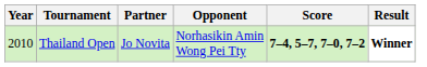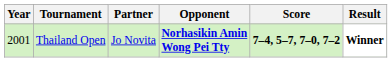 <table class="sortable wikitable" style="font-size: 90%;">
 <tr>
 <th>Year</th>
 <th>Tournament</th>
 <th>Partner</th>
 <th>Opponent</th>
 <th>Score</th>
 <th>Result</th>
 </tr>
 <tr style="background:#D4F1C5">
-<td align="center">2010</td>
+<td align="center">2001</td>
 <td align="left"><a href='#'>Thailand Open</a></td>
 <td align="left"> <a href='#'>Jo Novita</a></td>
-<td align="left"> <a href='#'>Norhasikin Amin</a> <br>  <a href='#'>Wong Pei Tty</a></td>
+<td align="left"><strong> <a href='#'>Norhasikin Amin</a> <br>  <a href='#'>Wong Pei Tty</a></strong></td>
 <td align="left"><strong>7–4, 5–7, 7–0, 7–2</strong></td>
 <td style="text-align:left; background:white"> <strong>Winner</strong></td>
 </tr>
 </table>
